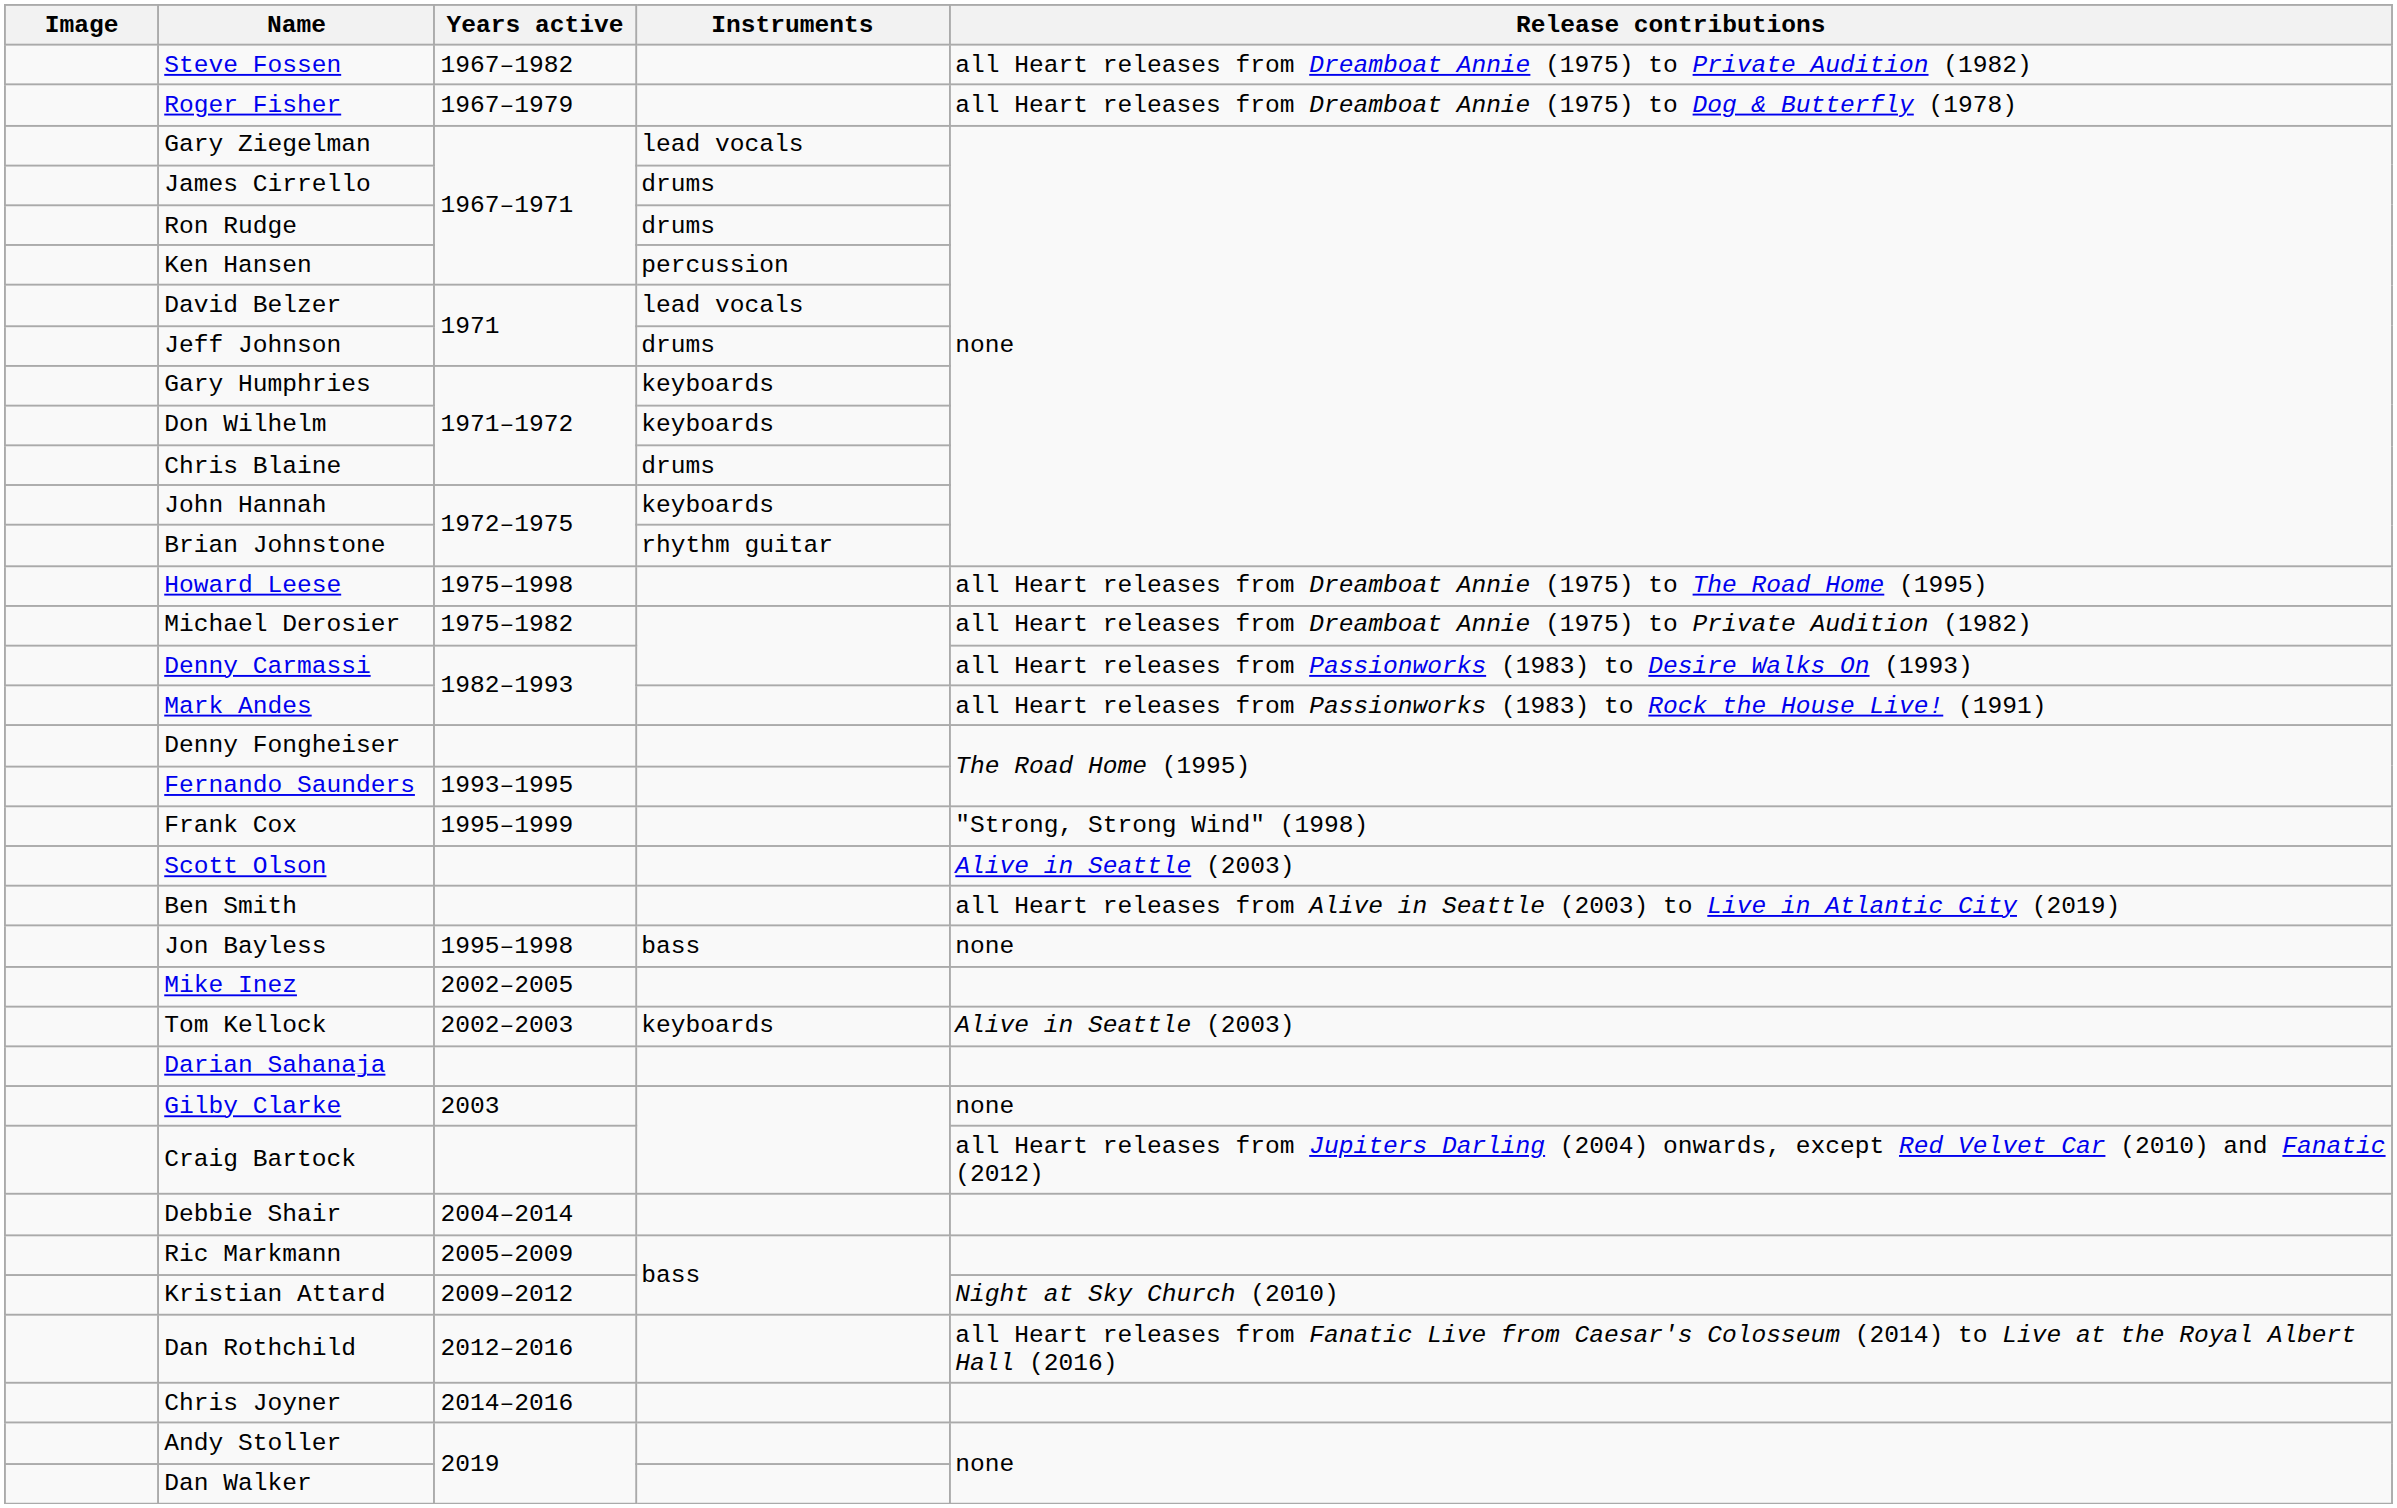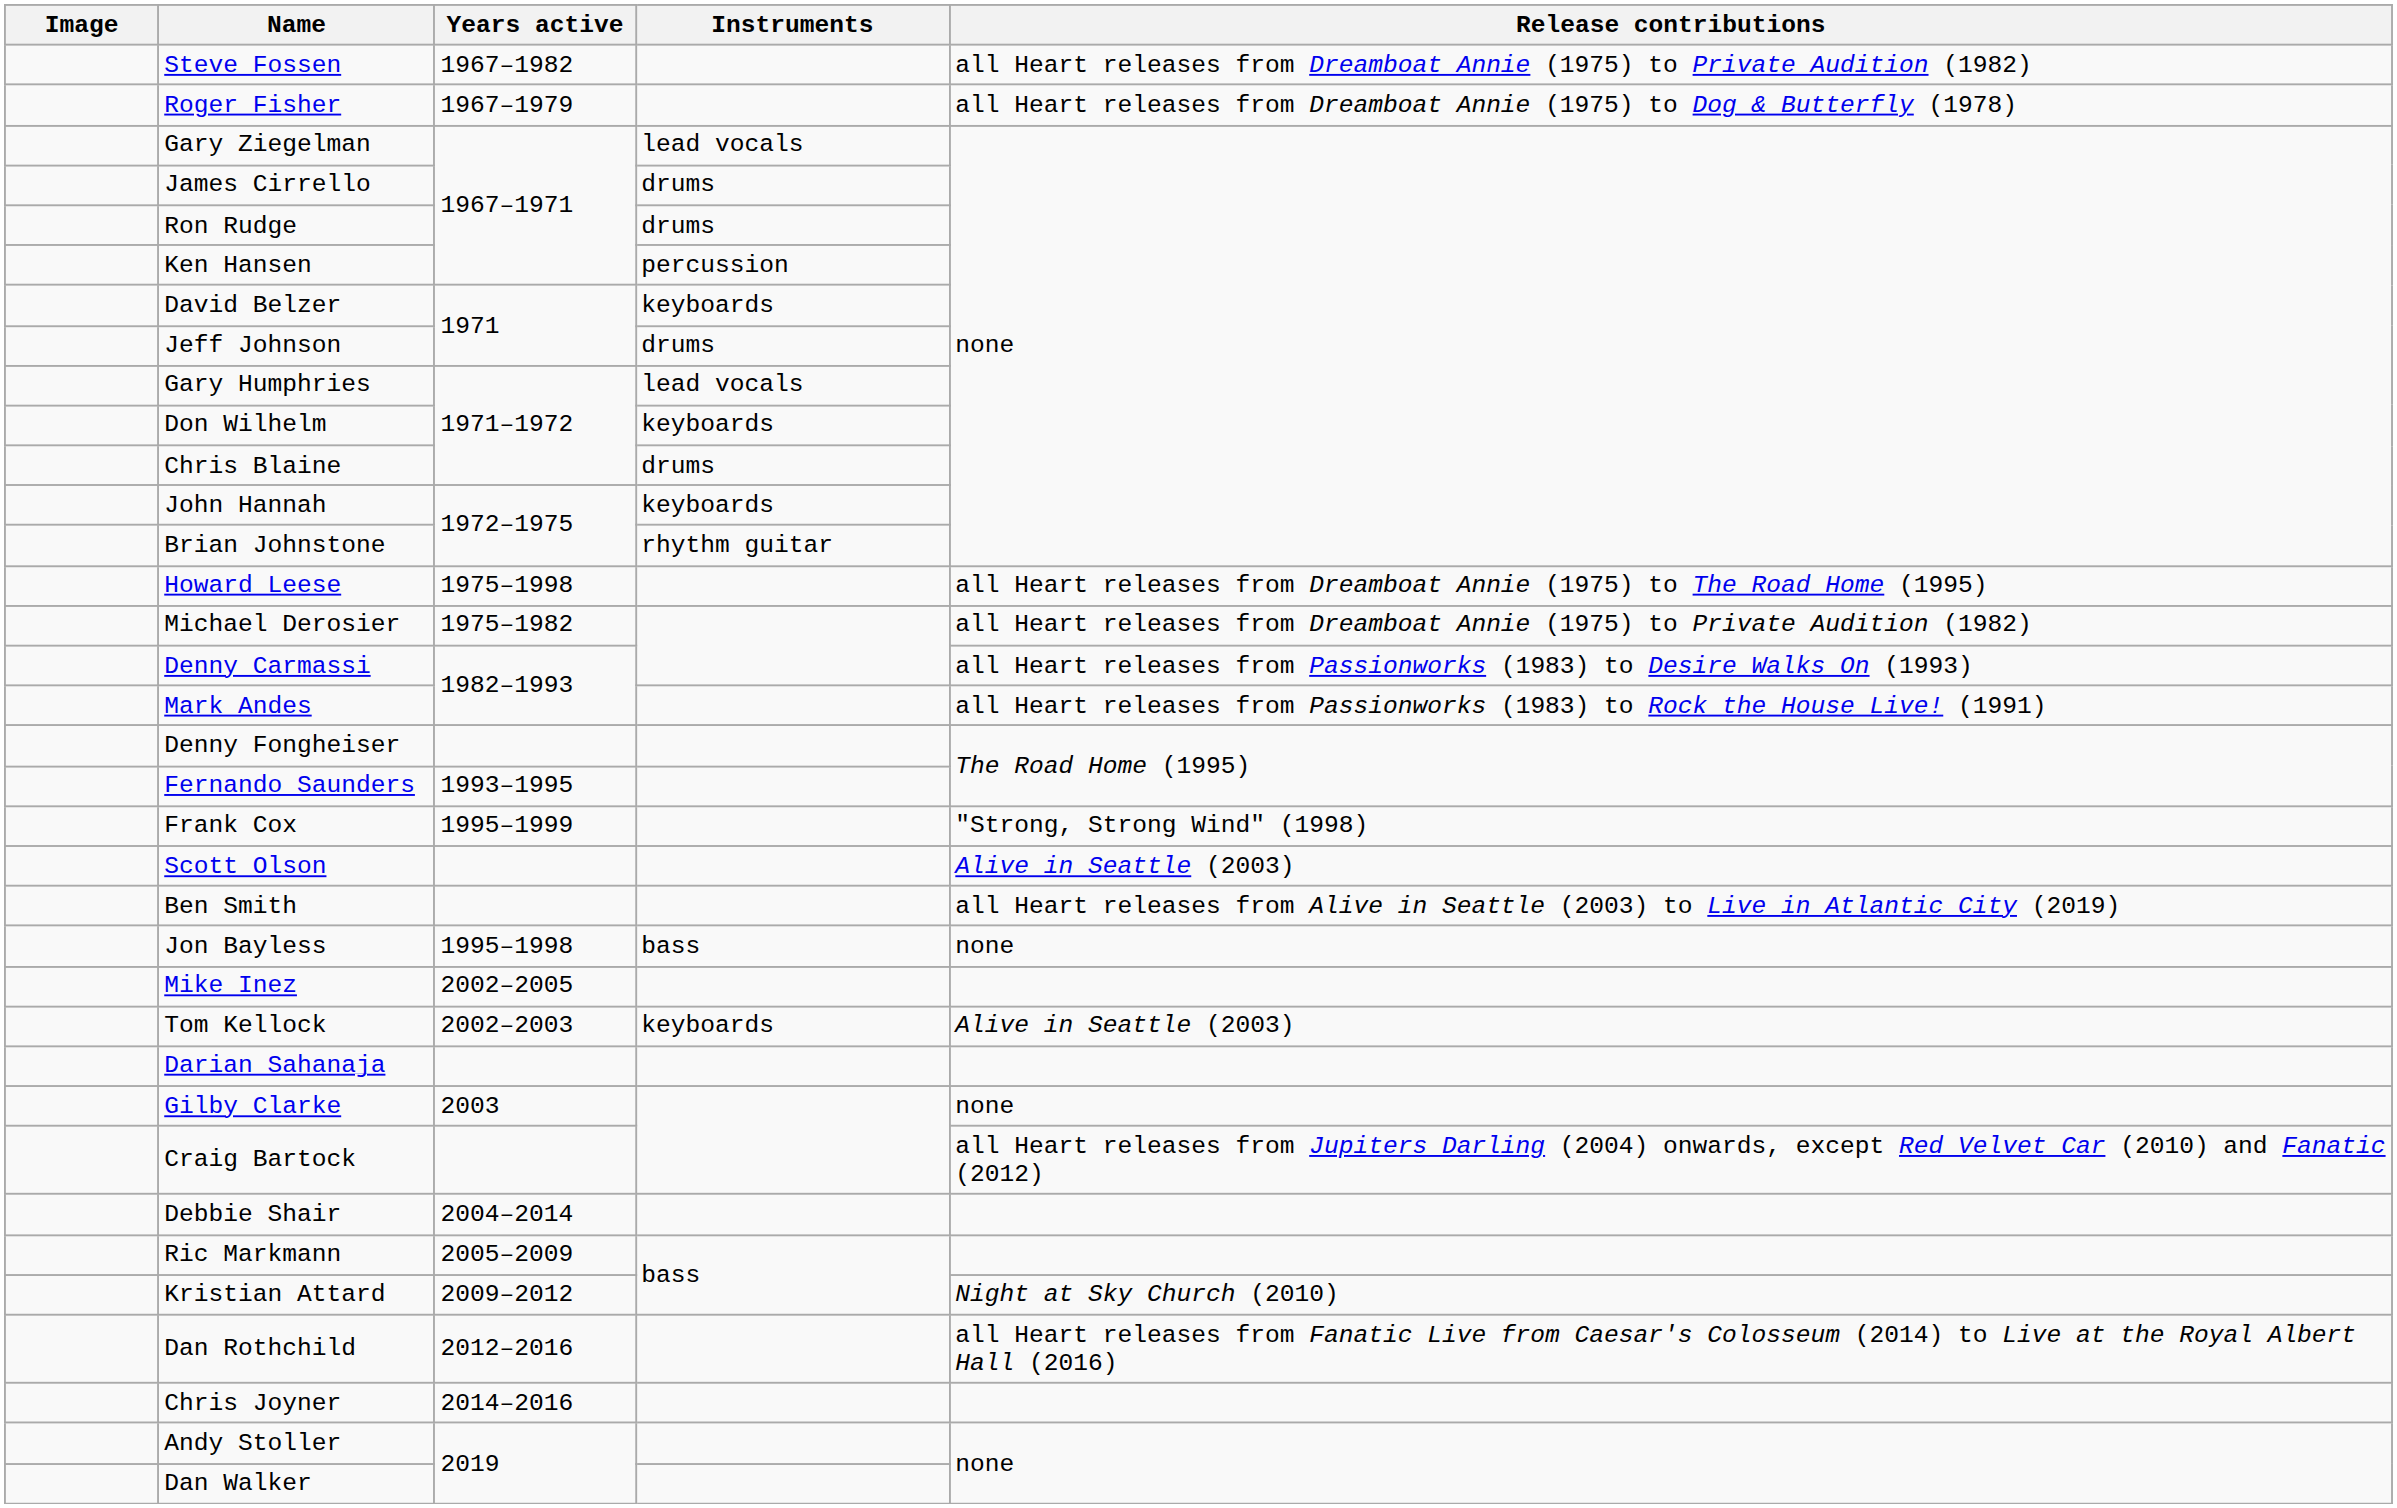 <table class="wikitable" border="1" width=100%>
 <tr>
 <th width="75">Image</th>
 <th width="140">Name</th>
 <th width="100">Years active</th>
 <th width="160">Instruments</th>
 <th>Release contributions</th>
 </tr>
 <tr>
 <td></td>
 <td><a href='#'>Steve Fossen</a></td>
 <td>1967–1982</td>
 <td></td>
 <td>all Heart releases from <em><a href='#'>Dreamboat Annie</a></em> (1975) to <em><a href='#'>Private Audition</a></em> (1982)</td>
 </tr>
 <tr>
 <td></td>
 <td><a href='#'>Roger Fisher</a></td>
 <td>1967–1979</td>
 <td></td>
 <td>all Heart releases from <em>Dreamboat Annie</em> (1975) to <em><a href='#'>Dog & Butterfly</a></em> (1978)</td>
 </tr>
 <tr>
 <td></td>
 <td>Gary Ziegelman</td>
 <td rowspan="4">1967–1971</td>
 <td>lead vocals</td>
 <td rowspan="11">none</td>
 </tr>
 <tr>
 <td></td>
 <td>James Cirrello</td>
 <td>drums</td>
 </tr>
 <tr>
 <td></td>
 <td>Ron Rudge</td>
 <td>drums</td>
 </tr>
 <tr>
 <td></td>
 <td>Ken Hansen</td>
 <td>percussion</td>
 </tr>
 <tr>
 <td></td>
 <td>David Belzer</td>
 <td rowspan="2">1971</td>
-<td>lead vocals</td>
+<td>keyboards</td>
 </tr>
 <tr>
 <td></td>
 <td>Jeff Johnson</td>
 <td>drums</td>
 </tr>
 <tr>
 <td></td>
 <td>Gary Humphries</td>
 <td rowspan="3">1971–1972</td>
-<td>keyboards</td>
+<td>lead vocals</td>
 </tr>
 <tr>
 <td></td>
 <td>Don Wilhelm</td>
 <td>keyboards</td>
 </tr>
 <tr>
 <td></td>
 <td>Chris Blaine</td>
 <td>drums</td>
 </tr>
 <tr>
 <td></td>
 <td>John Hannah</td>
 <td rowspan="2">1972–1975</td>
 <td>keyboards</td>
 </tr>
 <tr>
 <td></td>
 <td>Brian Johnstone</td>
 <td>rhythm guitar</td>
 </tr>
 <tr>
 <td></td>
 <td><a href='#'>Howard Leese</a></td>
 <td>1975–1998</td>
 <td></td>
 <td>all Heart releases from <em>Dreamboat Annie</em> (1975) to <em><a href='#'>The Road Home</a></em> (1995)</td>
 </tr>
 <tr>
 <td></td>
 <td>Michael Derosier</td>
 <td>1975–1982</td>
 <td rowspan="2"></td>
 <td>all Heart releases from <em>Dreamboat Annie</em> (1975) to <em>Private Audition</em> (1982)</td>
 </tr>
 <tr>
 <td></td>
 <td><a href='#'>Denny Carmassi</a></td>
 <td rowspan="2">1982–1993</td>
 <td>all Heart releases from <em><a href='#'>Passionworks</a></em> (1983) to <em><a href='#'>Desire Walks On</a></em> (1993)</td>
 </tr>
 <tr>
 <td></td>
 <td><a href='#'>Mark Andes</a></td>
 <td></td>
 <td>all Heart releases from <em>Passionworks</em> (1983) to <em><a href='#'>Rock the House Live!</a></em> (1991)</td>
 </tr>
 <tr>
 <td></td>
 <td>Denny Fongheiser</td>
 <td></td>
 <td></td>
 <td Rowspan="2"><em>The Road Home</em> (1995)</td>
 </tr>
 <tr>
 <td></td>
 <td><a href='#'>Fernando Saunders</a></td>
 <td>1993–1995</td>
 <td></td>
 </tr>
 <tr>
 <td></td>
 <td>Frank Cox</td>
 <td>1995–1999</td>
 <td></td>
 <td>"Strong, Strong Wind" (1998)</td>
 </tr>
 <tr>
 <td></td>
 <td><a href='#'>Scott Olson</a></td>
 <td></td>
 <td></td>
 <td><em><a href='#'>Alive in Seattle</a></em> (2003)</td>
 </tr>
 <tr>
 <td></td>
 <td>Ben Smith</td>
 <td></td>
 <td></td>
 <td>all Heart releases from <em>Alive in Seattle</em> (2003) to <em><a href='#'>Live in Atlantic City</a></em> (2019)</td>
 </tr>
 <tr>
 <td></td>
 <td>Jon Bayless</td>
 <td>1995–1998</td>
 <td>bass</td>
 <td>none</td>
 </tr>
 <tr>
 <td></td>
 <td><a href='#'>Mike Inez</a></td>
 <td>2002–2005</td>
 <td></td>
 <td></td>
 </tr>
 <tr>
 <td></td>
 <td>Tom Kellock</td>
 <td>2002–2003</td>
 <td>keyboards</td>
 <td><em>Alive in Seattle</em> (2003)</td>
 </tr>
 <tr>
 <td></td>
 <td><a href='#'>Darian Sahanaja</a></td>
 <td></td>
 <td></td>
 <td></td>
 </tr>
 <tr>
 <td></td>
 <td><a href='#'>Gilby Clarke</a></td>
 <td>2003</td>
 <td Rowspan="2"></td>
 <td>none</td>
 </tr>
 <tr>
 <td></td>
 <td>Craig Bartock</td>
 <td></td>
 <td>all Heart releases from <em><a href='#'>Jupiters Darling</a></em> (2004) onwards, except <em><a href='#'>Red Velvet Car</a></em> (2010) and <em><a href='#'>Fanatic</a></em> (2012)</td>
 </tr>
 <tr>
 <td></td>
 <td>Debbie Shair</td>
 <td>2004–2014</td>
 <td></td>
 <td></td>
 </tr>
 <tr>
 <td></td>
 <td>Ric Markmann</td>
 <td>2005–2009</td>
 <td rowspan="2">bass</td>
 <td></td>
 </tr>
 <tr>
 <td></td>
 <td>Kristian Attard</td>
 <td>2009–2012</td>
 <td><em>Night at Sky Church</em> (2010)</td>
 </tr>
 <tr>
 <td></td>
 <td>Dan Rothchild</td>
 <td>2012–2016</td>
 <td></td>
 <td>all Heart releases from <em>Fanatic Live from Caesar's Colosseum</em> (2014) to <em>Live at the Royal Albert Hall</em> (2016)</td>
 </tr>
 <tr>
 <td></td>
 <td>Chris Joyner</td>
 <td>2014–2016</td>
 <td></td>
 <td></td>
 </tr>
 <tr>
 <td></td>
 <td>Andy Stoller</td>
 <td rowspan="2">2019</td>
 <td></td>
 <td rowspan="2">none</td>
 </tr>
 <tr>
 <td></td>
 <td>Dan Walker</td>
 <td></td>
 </tr>
 </table>
